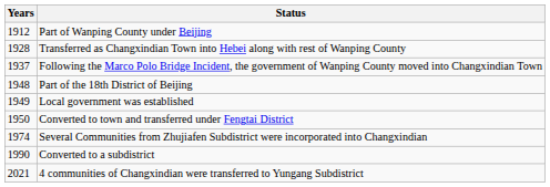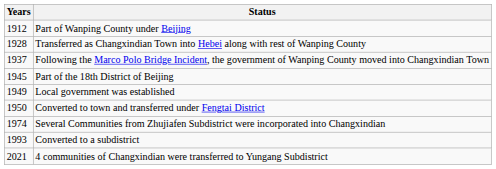 <table class="wikitable">
 <tr>
 <th>Years</th>
 <th>Status</th>
 </tr>
 <tr>
 <td>1912</td>
 <td>Part of Wanping County under <a href='#'>Beijing</a></td>
 </tr>
 <tr>
 <td>1928</td>
 <td>Transferred as Changxindian Town into <a href='#'>Hebei</a> along with rest of Wanping County</td>
 </tr>
 <tr>
 <td>1937</td>
 <td>Following the <a href='#'>Marco Polo Bridge Incident</a>, the government of Wanping County moved into Changxindian Town</td>
 </tr>
 <tr>
-<td>1948</td>
+<td>1945</td>
 <td>Part of the 18th District of Beijing</td>
 </tr>
 <tr>
 <td>1949</td>
 <td>Local government was established</td>
 </tr>
 <tr>
 <td>1950</td>
 <td>Converted to town and transferred under <a href='#'>Fengtai District</a></td>
 </tr>
 <tr>
 <td>1974</td>
 <td>Several Communities from Zhujiafen Subdistrict were incorporated into Changxindian</td>
 </tr>
 <tr>
-<td>1990</td>
+<td>1993</td>
 <td>Converted to a subdistrict</td>
 </tr>
 <tr>
 <td>2021</td>
 <td>4 communities of Changxindian were transferred to Yungang Subdistrict</td>
 </tr>
 </table>
